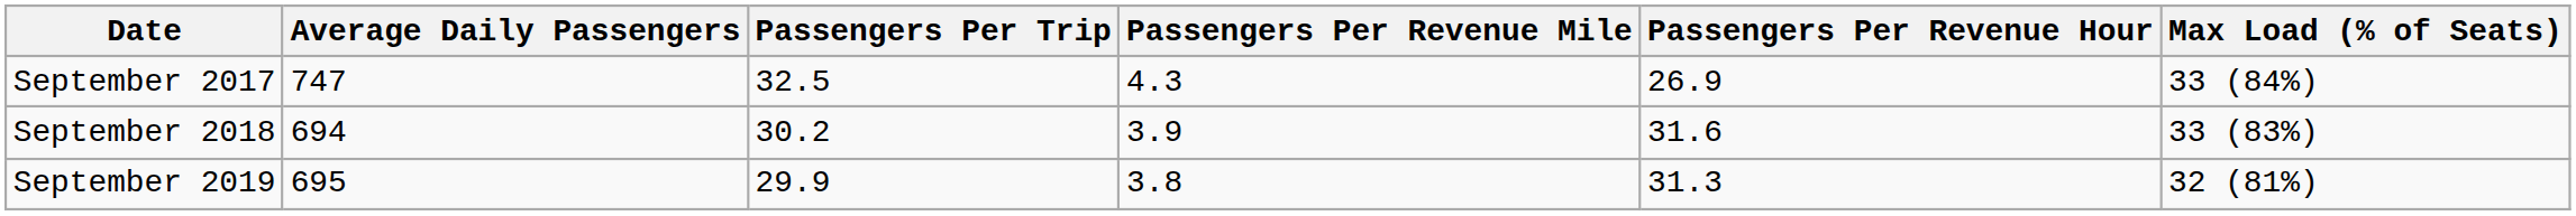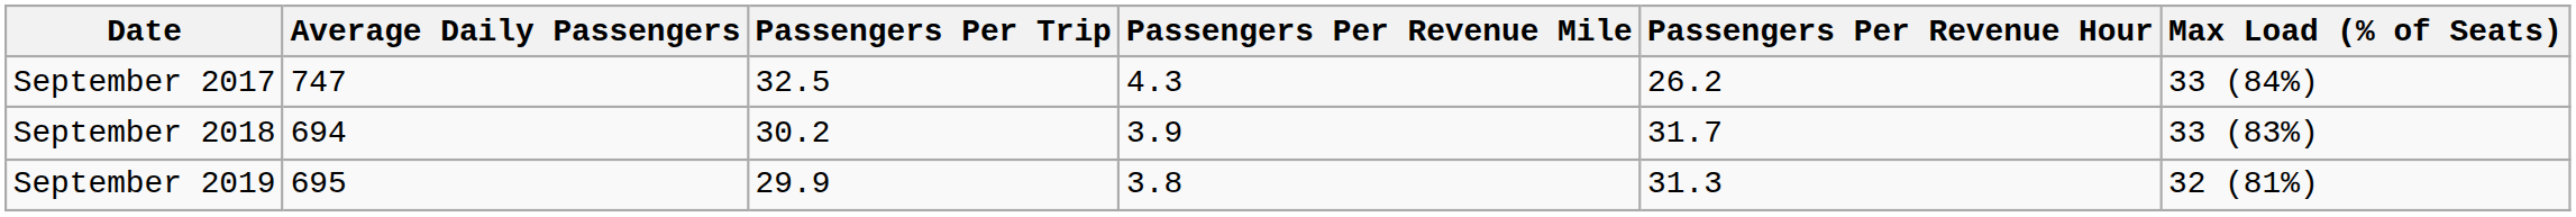 <table class="wikitable">
 <tr>
 <th>Date</th>
 <th>Average Daily Passengers</th>
 <th>Passengers Per Trip</th>
 <th>Passengers Per Revenue Mile</th>
 <th>Passengers Per Revenue Hour</th>
 <th>Max Load (% of Seats)</th>
 </tr>
 <tr>
 <td>September 2017</td>
 <td>747</td>
 <td>32.5</td>
 <td>4.3</td>
-<td>26.9</td>
+<td>26.2</td>
 <td>33 (84%)</td>
 </tr>
 <tr>
 <td>September 2018</td>
 <td>694</td>
 <td>30.2</td>
 <td>3.9</td>
-<td>31.6</td>
+<td>31.7</td>
 <td>33 (83%)</td>
 </tr>
 <tr>
 <td>September 2019</td>
 <td>695</td>
 <td>29.9</td>
 <td>3.8</td>
 <td>31.3</td>
 <td>32 (81%)</td>
 </tr>
 </table>
